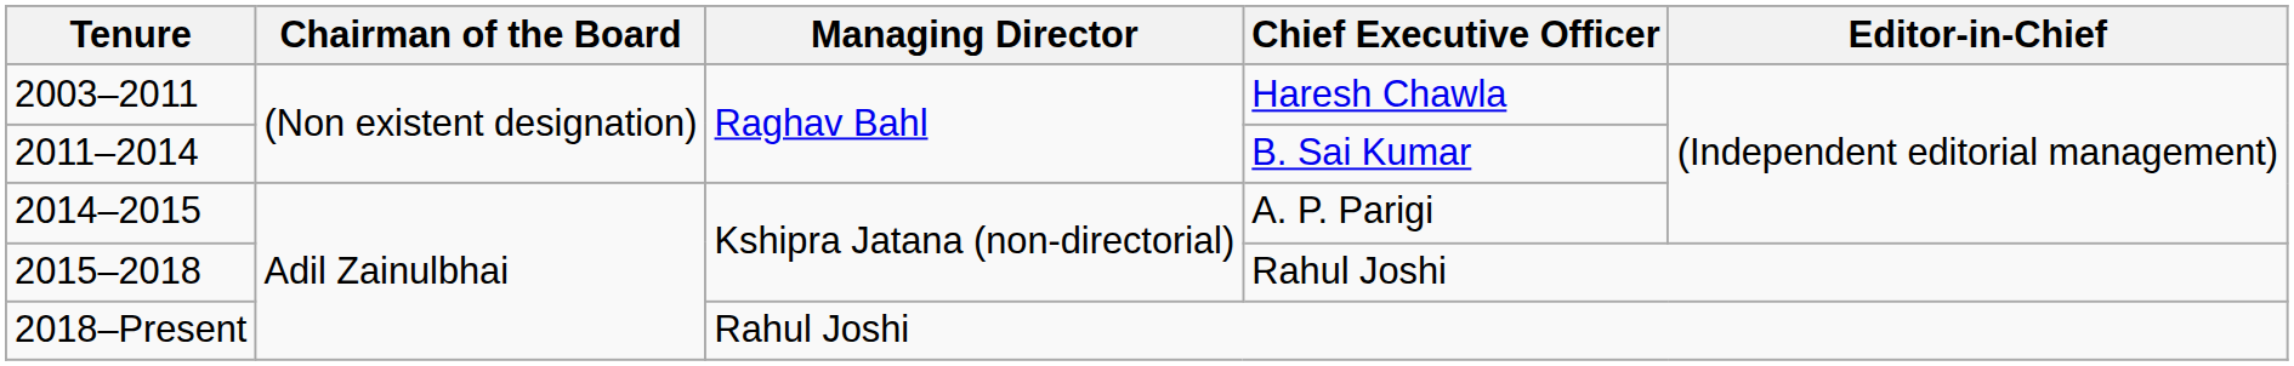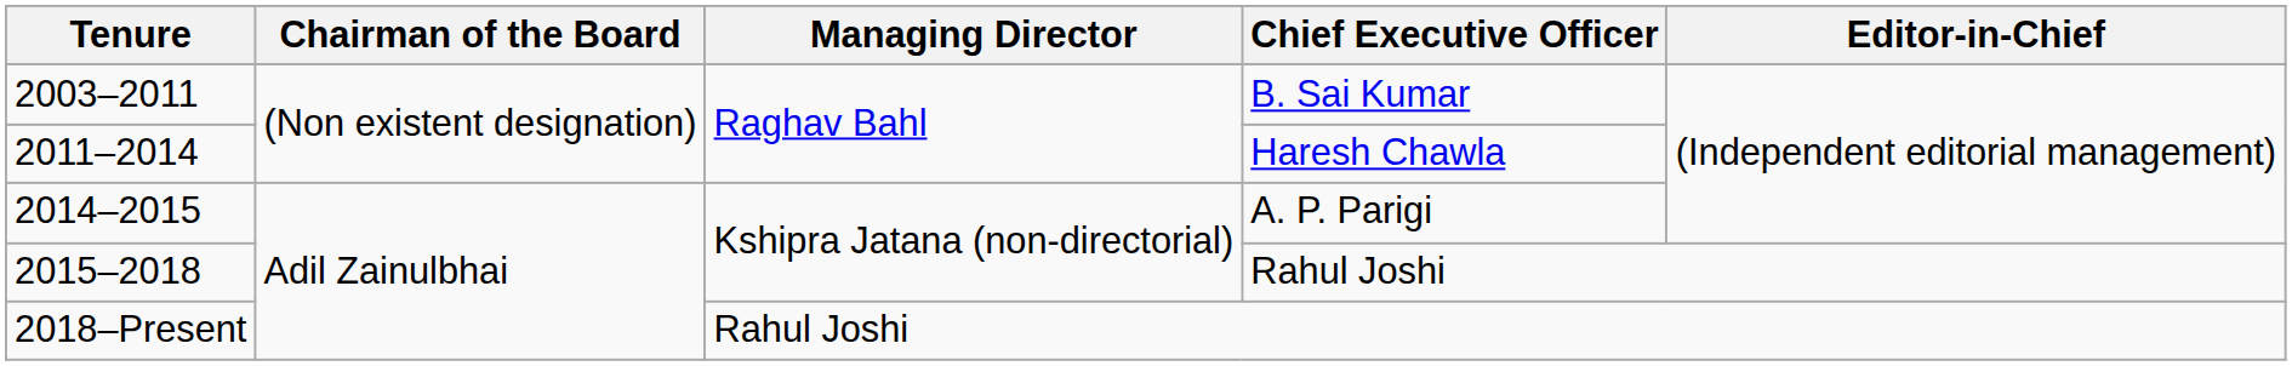 <table class="wikitable">
 <tr>
 <th>Tenure</th>
 <th>Chairman of the Board</th>
 <th>Managing Director</th>
 <th>Chief Executive Officer</th>
 <th>Editor-in-Chief</th>
 </tr>
 <tr>
 <td>2003–2011</td>
 <td rowspan="2">(Non existent designation)</td>
 <td rowspan="2"><a href='#'>Raghav Bahl</a></td>
-<td><a href='#'>Haresh Chawla</a></td>
+<td><a href='#'>B. Sai Kumar</a></td>
 <td rowspan="3">(Independent editorial management)</td>
 </tr>
 <tr>
 <td>2011–2014</td>
-<td><a href='#'>B. Sai Kumar</a></td>
+<td><a href='#'>Haresh Chawla</a></td>
 </tr>
 <tr>
 <td>2014–2015</td>
 <td rowspan="3">Adil Zainulbhai</td>
 <td rowspan="2">Kshipra Jatana (non-directorial)</td>
 <td>A. P. Parigi</td>
 </tr>
 <tr>
 <td>2015–2018</td>
 <td colspan="2">Rahul Joshi</td>
 </tr>
 <tr>
 <td>2018–Present</td>
 <td colspan="3">Rahul Joshi</td>
 </tr>
 </table>
